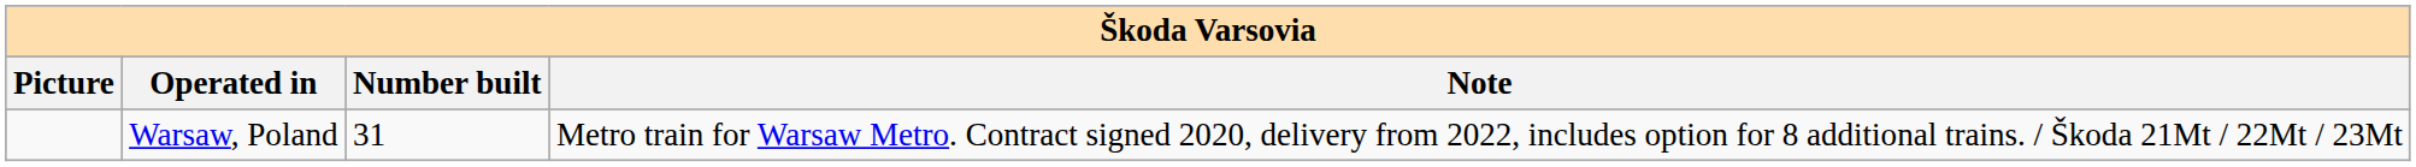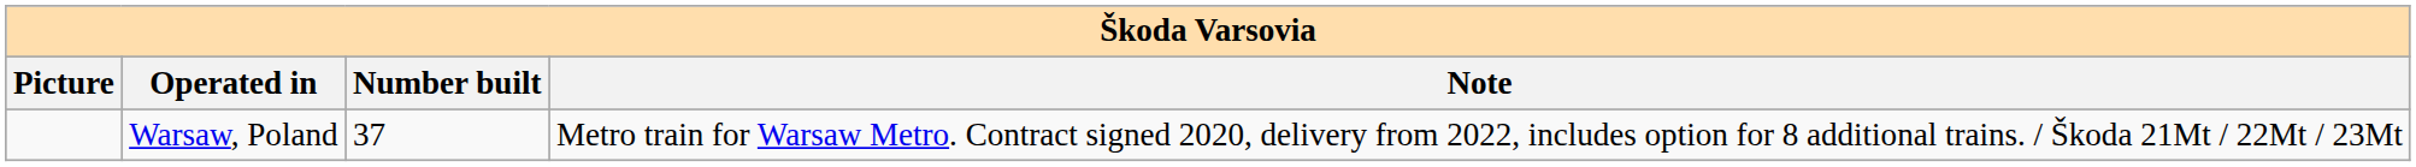 <table class="wikitable">
 <tr>
 <th colspan="5" style="background: #ffdead;">Škoda Varsovia</th>
 </tr>
 <tr>
 <th>Picture</th>
 <th>Operated in</th>
 <th>Number built</th>
 <th>Note</th>
 </tr>
 <tr>
 <td></td>
 <td> <a href='#'>Warsaw</a>, Poland</td>
-<td>31</td>
+<td>37</td>
 <td>Metro train for <a href='#'>Warsaw Metro</a>. Contract signed 2020, delivery from 2022, includes option for 8 additional trains. / Škoda 21Mt / 22Mt / 23Mt</td>
 </tr>
 </table>
